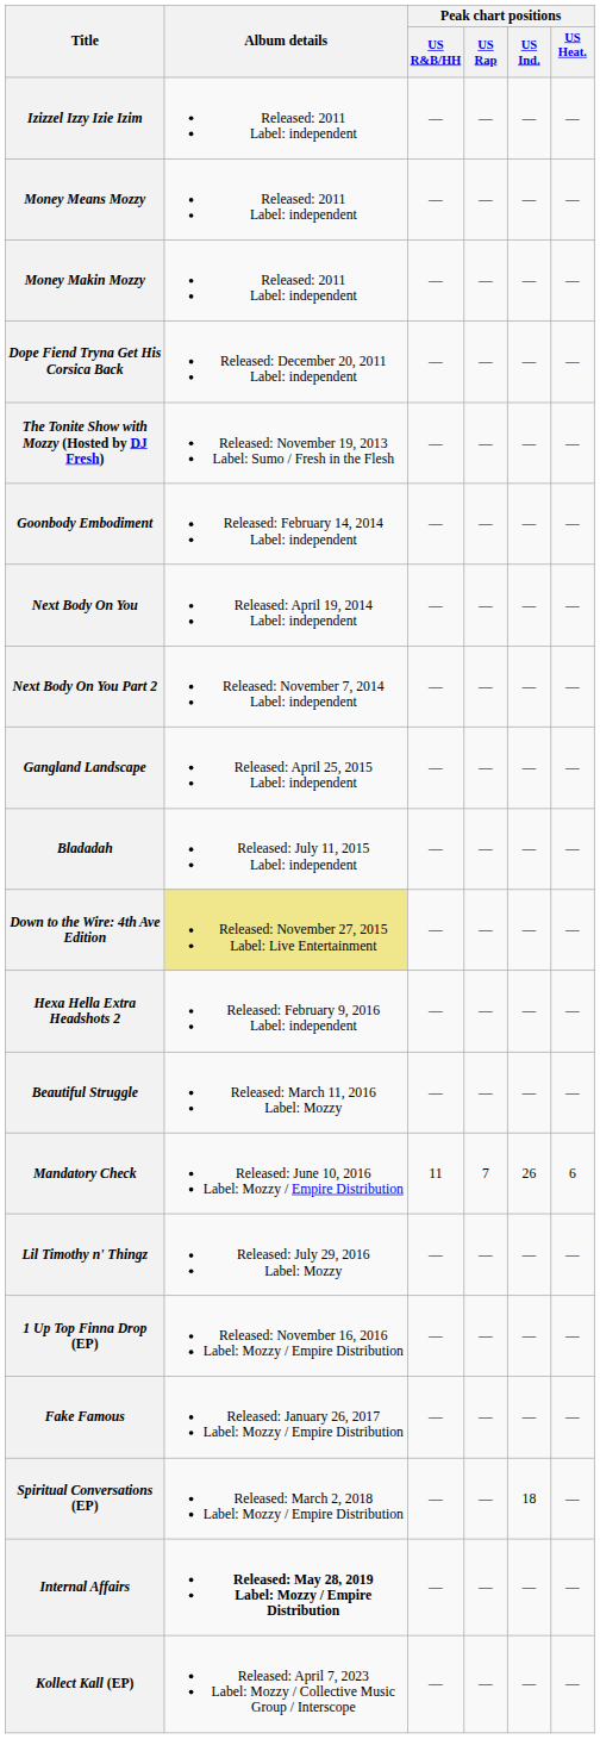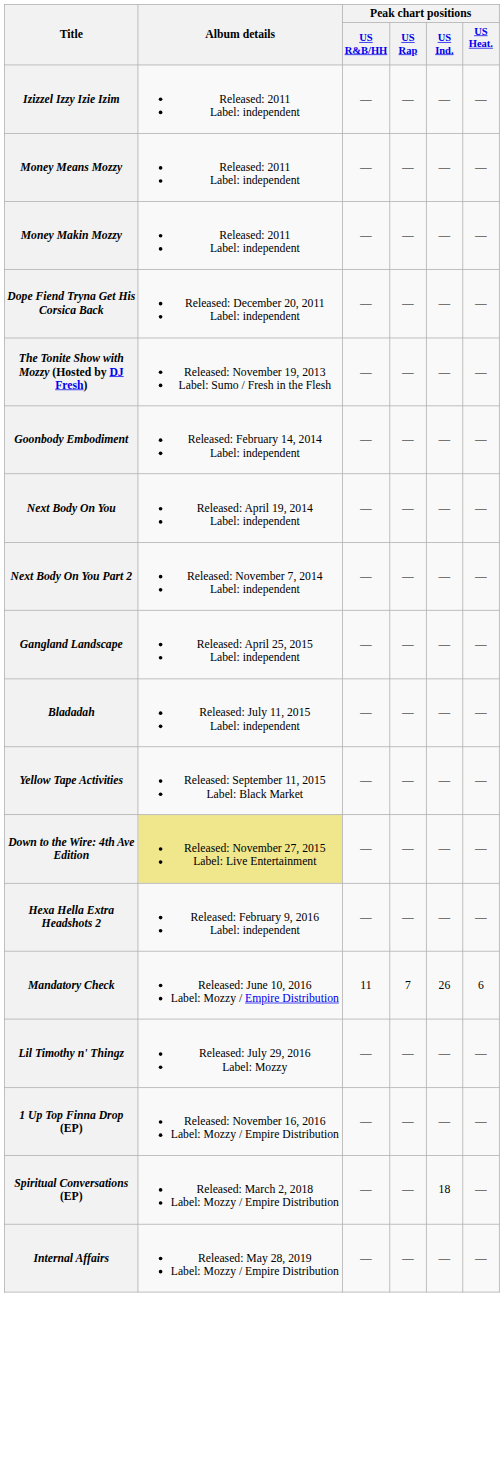 <table class="wikitable plainrowheaders" style="text-align:center;">
 <tr>
 <th scope="col" rowspan="2" style="width:11em;">Title</th>
 <th scope="col" rowspan="2" style="width:17em;">Album details</th>
 <th scope="col" colspan="4">Peak chart positions</th>
 </tr>
 <tr>
 <th scope="col" style="width:3em;font-size:90%;"><a href='#'>US<br>R&B/HH</a><br></th>
 <th scope="col" style="width:3em;font-size:90%;"><a href='#'>US<br>Rap</a><br></th>
 <th scope="col" style="width:3em;font-size:90%;"><a href='#'>US<br>Ind.</a><br></th>
 <th scope="col" style="width:3em;font-size:90%;"><a href='#'>US<br>Heat.</a><br><br></th>
 </tr>
 <tr>
 <th scope="row"><em>Izizzel Izzy Izie Izim</em></th>
 <td><br><ul><li>Released: 2011</li><li>Label: independent</li></ul></td>
 <td>—</td>
 <td>—</td>
 <td>—</td>
 <td>—</td>
 </tr>
 <tr>
 <th scope="row"><em>Money Means Mozzy</em></th>
 <td><br><ul><li>Released: 2011</li><li>Label: independent</li></ul></td>
 <td>—</td>
 <td>—</td>
 <td>—</td>
 <td>—</td>
 </tr>
 <tr>
 <th scope="row"><em>Money Makin Mozzy</em></th>
 <td><br><ul><li>Released: 2011</li><li>Label: independent</li></ul></td>
 <td>—</td>
 <td>—</td>
 <td>—</td>
 <td>—</td>
 </tr>
 <tr>
 <th scope="row"><em>Dope Fiend Tryna Get His Corsica Back</em></th>
 <td><br><ul><li>Released: December 20, 2011</li><li>Label: independent</li></ul></td>
 <td>—</td>
 <td>—</td>
 <td>—</td>
 <td>—</td>
 </tr>
 <tr>
 <th scope="row"><em>The Tonite Show with Mozzy</em> (Hosted by <a href='#'>DJ Fresh</a>)</th>
 <td><br><ul><li>Released: November 19, 2013</li><li>Label: Sumo / Fresh in the Flesh</li></ul></td>
 <td>—</td>
 <td>—</td>
 <td>—</td>
 <td>—</td>
 </tr>
 <tr>
 <th scope="row"><em>Goonbody Embodiment</em></th>
 <td><br><ul><li>Released: February 14, 2014</li><li>Label: independent</li></ul></td>
 <td>—</td>
 <td>—</td>
 <td>—</td>
 <td>—</td>
 </tr>
 <tr>
 <th scope="row"><em>Next Body On You</em></th>
 <td><br><ul><li>Released: April 19, 2014</li><li>Label: independent</li></ul></td>
 <td>—</td>
 <td>—</td>
 <td>—</td>
 <td>—</td>
 </tr>
 <tr>
 <th scope="row"><em>Next Body On You Part 2</em></th>
 <td><br><ul><li>Released: November 7, 2014</li><li>Label: independent</li></ul></td>
 <td>—</td>
 <td>—</td>
 <td>—</td>
 <td>—</td>
 </tr>
 <tr>
 <th scope="row"><em>Gangland Landscape</em></th>
 <td><br><ul><li>Released: April 25, 2015</li><li>Label: independent</li></ul></td>
 <td>—</td>
 <td>—</td>
 <td>—</td>
 <td>—</td>
 </tr>
 <tr>
 <th scope="row"><em>Bladadah</em></th>
 <td><br><ul><li>Released: July 11, 2015</li><li>Label: independent</li></ul></td>
 <td>—</td>
 <td>—</td>
 <td>—</td>
 <td>—</td>
 </tr>
 <tr>
+<th scope="row"><em>Yellow Tape Activities</em></th>
+<td><br><ul><li>Released: September 11, 2015</li><li>Label: Black Market</li></ul></td>
+<td>—</td>
+<td>—</td>
+<td>—</td>
+<td>—</td>
+</tr>
+<tr>
 <th scope="row"><em>Down to the Wire: 4th Ave Edition</em></th>
 <td style="background: khaki;"><br><ul><li>Released: November 27, 2015</li><li>Label: Live Entertainment</li></ul></td>
 <td>—</td>
 <td>—</td>
 <td>—</td>
 <td>—</td>
 </tr>
 <tr>
 <th scope="row"><em>Hexa Hella Extra Headshots 2</em></th>
 <td><br><ul><li>Released: February 9, 2016</li><li>Label: independent</li></ul></td>
-<td>—</td>
-<td>—</td>
-<td>—</td>
-<td>—</td>
-</tr>
-<tr>
-<th scope="row"><em>Beautiful Struggle</em></th>
-<td><br><ul><li>Released: March 11, 2016</li><li>Label: Mozzy</li></ul></td>
 <td>—</td>
 <td>—</td>
 <td>—</td>
 <td>—</td>
 </tr>
 <tr>
 <th scope="row"><em>Mandatory Check</em></th>
 <td><br><ul><li>Released: June 10, 2016</li><li>Label: Mozzy / <a href='#'>Empire Distribution</a></li></ul></td>
 <td>11</td>
 <td>7</td>
 <td>26</td>
 <td>6</td>
 </tr>
 <tr>
 <th scope="row"><em>Lil Timothy n' Thingz</em></th>
 <td><br><ul><li>Released: July 29, 2016</li><li>Label: Mozzy</li></ul></td>
 <td>—</td>
 <td>—</td>
 <td>—</td>
 <td>—</td>
 </tr>
 <tr>
 <th scope="row"><em>1 Up Top Finna Drop</em> (EP)</th>
 <td><br><ul><li>Released: November 16, 2016</li><li>Label: Mozzy / Empire Distribution</li></ul></td>
 <td>—</td>
 <td>—</td>
 <td>—</td>
 <td>—</td>
 </tr>
 <tr>
-<th scope="row"><em>Fake Famous</em></th>
-<td><br><ul><li>Released: January 26, 2017</li><li>Label: Mozzy / Empire Distribution</li></ul></td>
-<td>—</td>
-<td>—</td>
-<td>—</td>
-<td>—</td>
-</tr>
-<tr>
 <th scope="row"><em>Spiritual Conversations</em> (EP)</th>
 <td><br><ul><li>Released: March 2, 2018</li><li>Label: Mozzy / Empire Distribution</li></ul></td>
 <td>—</td>
 <td>—</td>
 <td>18</td>
 <td>—</td>
 </tr>
 <tr>
 <th scope="row"><em>Internal Affairs</em></th>
-<td><strong><br><ul><li>Released: May 28, 2019</li><li>Label: Mozzy / Empire Distribution</li></ul></strong></td>
-<td>—</td>
-<td>—</td>
-<td>—</td>
-<td>—</td>
-</tr>
-<tr>
-<th scope="row"><em>Kollect Kall</em> (EP)</th>
-<td><br><ul><li>Released: April 7, 2023</li><li>Label: Mozzy / Collective Music Group / Interscope</li></ul></td>
+<td><br><ul><li>Released: May 28, 2019</li><li>Label: Mozzy / Empire Distribution</li></ul></td>
 <td>—</td>
 <td>—</td>
 <td>—</td>
 <td>—</td>
 </tr>
 </table>
